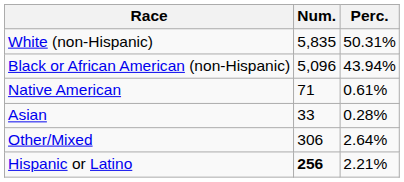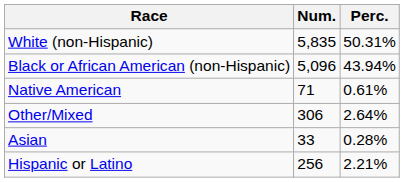 <table class="wikitable">
 <tr>
 <th>Race</th>
 <th>Num.</th>
 <th>Perc.</th>
 </tr>
 <tr>
 <td><a href='#'>White</a> (non-Hispanic)</td>
 <td>5,835</td>
 <td>50.31%</td>
 </tr>
 <tr>
 <td><a href='#'>Black or African American</a> (non-Hispanic)</td>
 <td>5,096</td>
 <td>43.94%</td>
 </tr>
 <tr>
 <td><a href='#'>Native American</a></td>
 <td>71</td>
 <td>0.61%</td>
 </tr>
 <tr>
+<td><a href='#'>Other/Mixed</a></td>
+<td>306</td>
+<td>2.64%</td>
+</tr>
+<tr>
 <td><a href='#'>Asian</a></td>
 <td>33</td>
 <td>0.28%</td>
 </tr>
 <tr>
-<td><a href='#'>Other/Mixed</a></td>
-<td>306</td>
-<td>2.64%</td>
-</tr>
-<tr>
 <td><a href='#'>Hispanic</a> or <a href='#'>Latino</a></td>
-<td><strong>256</strong></td>
+<td>256</td>
 <td>2.21%</td>
 </tr>
 </table>
